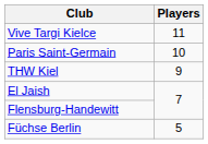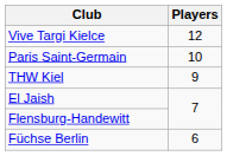 <table class="wikitable sortable">
 <tr>
 <th style=width:12em>Club</th>
 <th>Players</th>
 </tr>
 <tr>
 <td> <a href='#'>Vive Targi Kielce</a></td>
-<td align=center>11</td>
+<td align=center>12</td>
 </tr>
 <tr>
 <td> <a href='#'>Paris Saint-Germain</a></td>
 <td align=center>10</td>
 </tr>
 <tr>
 <td> <a href='#'>THW Kiel</a></td>
 <td align=center>9</td>
 </tr>
 <tr>
 <td> <a href='#'>El Jaish</a></td>
 <td align=center rowspan="2">7</td>
 </tr>
 <tr>
 <td> <a href='#'>Flensburg-Handewitt</a></td>
 </tr>
 <tr>
 <td> <a href='#'>Füchse Berlin</a></td>
-<td align=center>5</td>
+<td align=center>6</td>
 </tr>
 </table>
